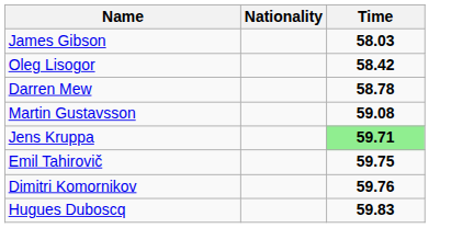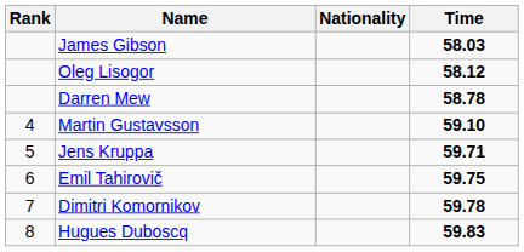 <table class="wikitable">
 <tr>
+<th>Rank</th>
 <th style="width: 15em">Name</th>
 <th>Nationality</th>
 <th style="width: 6em">Time</th>
 </tr>
 <tr>
+<td align="center"></td>
 <td><a href='#'>James Gibson</a></td>
 <td></td>
 <td align="center"><strong>58.03</strong></td>
 </tr>
 <tr>
+<td align="center"></td>
 <td><a href='#'>Oleg Lisogor</a></td>
 <td></td>
-<td align="center"><strong>58.42</strong></td>
+<td align="center"><strong>58.12</strong></td>
 </tr>
 <tr>
+<td align="center"></td>
 <td><a href='#'>Darren Mew</a></td>
 <td></td>
 <td align="center"><strong>58.78</strong></td>
 </tr>
 <tr>
+<td align="center">4</td>
 <td><a href='#'>Martin Gustavsson</a></td>
 <td></td>
-<td align="center"><strong>59.08</strong></td>
+<td align="center"><strong>59.10</strong></td>
 </tr>
 <tr>
+<td align="center">5</td>
 <td><a href='#'>Jens Kruppa</a></td>
 <td></td>
-<td align="center" style="background: lightgreen;"><strong>59.71</strong></td>
+<td align="center"><strong>59.71</strong></td>
 </tr>
 <tr>
+<td align="center">6</td>
 <td><a href='#'>Emil Tahirovič</a></td>
 <td></td>
 <td align="center"><strong>59.75</strong></td>
 </tr>
 <tr>
+<td align="center">7</td>
 <td><a href='#'>Dimitri Komornikov</a></td>
 <td></td>
-<td align="center"><strong>59.76</strong></td>
+<td align="center"><strong>59.78</strong></td>
 </tr>
 <tr>
+<td align="center">8</td>
 <td><a href='#'>Hugues Duboscq</a></td>
 <td></td>
 <td align="center"><strong>59.83</strong></td>
 </tr>
 </table>
